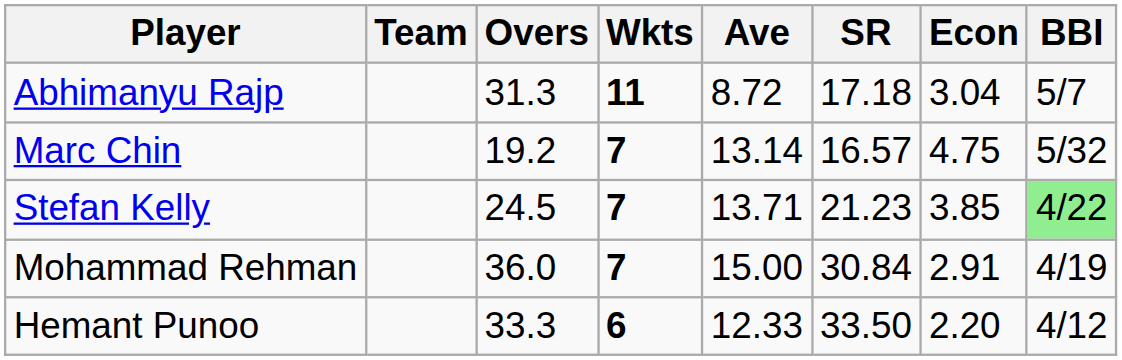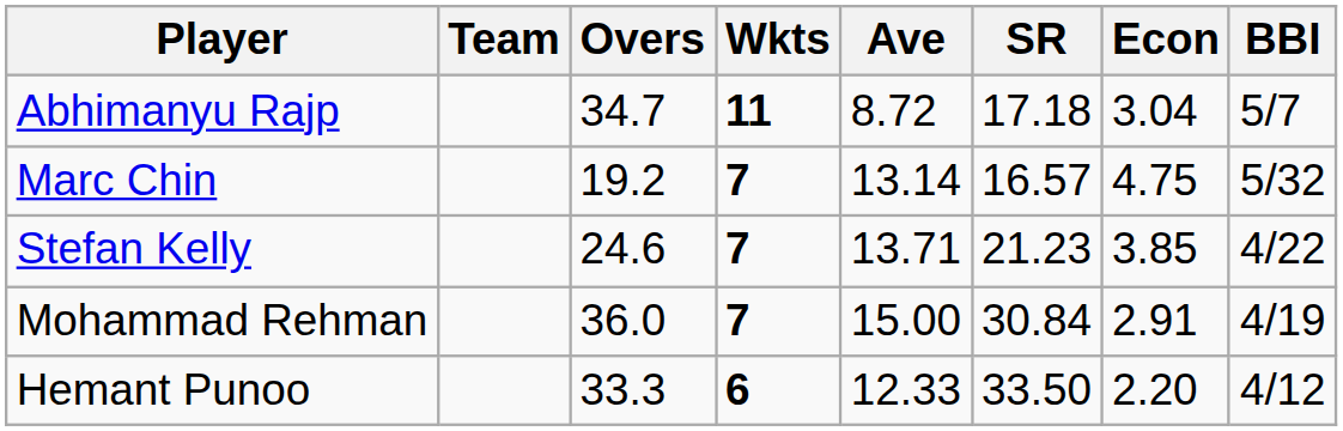 <table class="wikitable sortable">
 <tr>
 <th>Player</th>
 <th>Team</th>
 <th>Overs</th>
 <th>Wkts</th>
 <th>Ave</th>
 <th>SR</th>
 <th>Econ</th>
 <th>BBI</th>
 </tr>
 <tr>
 <td><a href='#'>Abhimanyu Rajp</a></td>
 <td></td>
-<td>31.3</td>
+<td>34.7</td>
 <td><strong>11</strong></td>
 <td>8.72</td>
 <td>17.18</td>
 <td>3.04</td>
 <td>5/7</td>
 </tr>
 <tr>
 <td><a href='#'>Marc Chin</a></td>
 <td></td>
 <td>19.2</td>
 <td><strong>7</strong></td>
 <td>13.14</td>
 <td>16.57</td>
 <td>4.75</td>
 <td>5/32</td>
 </tr>
 <tr>
 <td><a href='#'>Stefan Kelly</a></td>
 <td></td>
-<td>24.5</td>
+<td>24.6</td>
 <td><strong>7</strong></td>
 <td>13.71</td>
 <td>21.23</td>
 <td>3.85</td>
-<td style="background: lightgreen;">4/22</td>
+<td>4/22</td>
 </tr>
 <tr>
 <td>Mohammad Rehman</td>
 <td></td>
 <td>36.0</td>
 <td><strong>7</strong></td>
 <td>15.00</td>
 <td>30.84</td>
 <td>2.91</td>
 <td>4/19</td>
 </tr>
 <tr>
 <td>Hemant Punoo</td>
 <td></td>
 <td>33.3</td>
 <td><strong>6</strong></td>
 <td>12.33</td>
 <td>33.50</td>
 <td>2.20</td>
 <td>4/12</td>
 </tr>
 </table>
